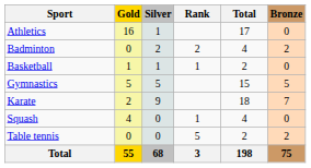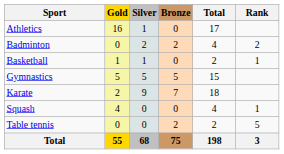 <table class="wikitable sortable" style="text-align:center; font-size:95%">
 <tr>
 <th width=150>Sport</th>
 <th style="background-color:gold; width=60;">Gold</th>
 <th style="background-color:silver; width=60;">Silver</th>
+<th style="background-color:#cc9966; width=60;">Bronze</th>
+<th width=60>Total</th>
 <th width=60>Rank</th>
-<th width=60>Total</th>
-<th style="background-color:#cc9966; width=60;">Bronze</th>
 </tr>
 <tr>
 <td align=left> <a href='#'>Athletics</a></td>
 <td bgcolor=#f7f6a8>16</td>
 <td bgcolor=#dce5e5>1</td>
+<td bgcolor=#ffdab9>0</td>
+<td>17</td>
 <td></td>
-<td>17</td>
-<td bgcolor=#ffdab9>0</td>
 </tr>
 <tr>
 <td align=left> <a href='#'>Badminton</a></td>
 <td bgcolor=#f7f6a8>0</td>
 <td bgcolor=#dce5e5>2</td>
+<td bgcolor=#ffdab9>2</td>
+<td>4</td>
 <td>2</td>
-<td>4</td>
-<td bgcolor=#ffdab9>2</td>
 </tr>
 <tr>
 <td align=left> <a href='#'>Basketball</a></td>
 <td bgcolor=#f7f6a8>1</td>
 <td bgcolor=#dce5e5>1</td>
+<td bgcolor=#ffdab9>0</td>
+<td>2</td>
 <td>1</td>
-<td>2</td>
-<td bgcolor=#ffdab9>0</td>
 </tr>
 <tr>
 <td align=left> <a href='#'>Gymnastics</a></td>
 <td bgcolor=#f7f6a8>5</td>
 <td bgcolor=#dce5e5>5</td>
+<td bgcolor=#ffdab9>5</td>
+<td>15</td>
 <td></td>
-<td>15</td>
-<td bgcolor=#ffdab9>5</td>
 </tr>
 <tr>
 <td align=left> <a href='#'>Karate</a></td>
 <td bgcolor=#f7f6a8>2</td>
 <td bgcolor=#dce5e5>9</td>
+<td bgcolor=#ffdab9>7</td>
+<td>18</td>
 <td></td>
-<td>18</td>
-<td bgcolor=#ffdab9>7</td>
 </tr>
 <tr>
 <td align=left> <a href='#'>Squash</a></td>
 <td bgcolor=#f7f6a8>4</td>
 <td bgcolor=#dce5e5>0</td>
+<td bgcolor=#ffdab9>0</td>
+<td>4</td>
 <td>1</td>
-<td>4</td>
-<td bgcolor=#ffdab9>0</td>
 </tr>
 <tr>
 <td align=left> <a href='#'>Table tennis</a></td>
 <td bgcolor=#f7f6a8>0</td>
 <td bgcolor=#dce5e5>0</td>
+<td bgcolor=#ffdab9>2</td>
+<td>2</td>
 <td>5</td>
-<td>2</td>
-<td bgcolor=#ffdab9>2</td>
 </tr>
 <tr>
 <th>Total</th>
 <th style="background-color:gold; width=60;">55</th>
 <th style="background-color:silver; width=60;">68</th>
+<th style="background-color:#cc9966; width=60;">75</th>
+<th>198</th>
 <th>3</th>
-<th>198</th>
-<th style="background-color:#cc9966; width=60;">75</th>
 </tr>
 </table>
